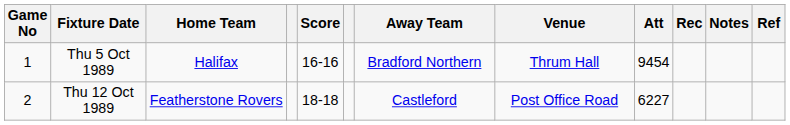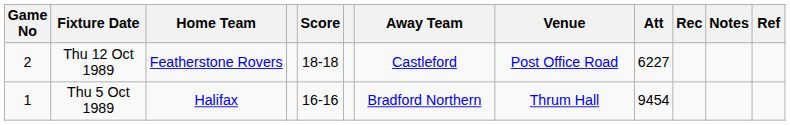 <table class="wikitable" style="text-align:center;">
 <tr>
 <th width=20 abbr="No">Game No</th>
 <th width=100 abbr="Date">Fixture Date</th>
 <th width=150 abbr="Home Team">Home Team</th>
 <th width=5 abbr="space"></th>
 <th width=20 abbr="Score">Score</th>
 <th width=5 abbr="space"></th>
 <th width=150 abbr="Away Team">Away Team</th>
 <th width=150 abbr="Venue">Venue</th>
 <th width=30 abbr="Att">Att</th>
 <th width=30 abbr="Rec">Rec</th>
 <th width=20 abbr="Notes">Notes</th>
 <th width=30 abbr="Ref">Ref</th>
 </tr>
 <tr>
+<td>2</td>
+<td>Thu 12 Oct 1989</td>
+<td><a href='#'>Featherstone Rovers</a></td>
+<td></td>
+<td>18-18</td>
+<td></td>
+<td><a href='#'>Castleford</a></td>
+<td><a href='#'>Post Office Road</a></td>
+<td>6227</td>
+<td></td>
+<td></td>
+<td></td>
+</tr>
+<tr>
 <td>1</td>
 <td>Thu 5 Oct 1989</td>
 <td><a href='#'>Halifax</a></td>
 <td></td>
 <td>16-16</td>
 <td></td>
 <td><a href='#'>Bradford Northern</a></td>
 <td><a href='#'>Thrum Hall</a></td>
 <td>9454</td>
 <td></td>
 <td></td>
 <td></td>
 </tr>
-<tr>
-<td>2</td>
-<td>Thu 12 Oct 1989</td>
-<td><a href='#'>Featherstone Rovers</a></td>
-<td></td>
-<td>18-18</td>
-<td></td>
-<td><a href='#'>Castleford</a></td>
-<td><a href='#'>Post Office Road</a></td>
-<td>6227</td>
-<td></td>
-<td></td>
-<td></td>
-</tr>
 </table>
